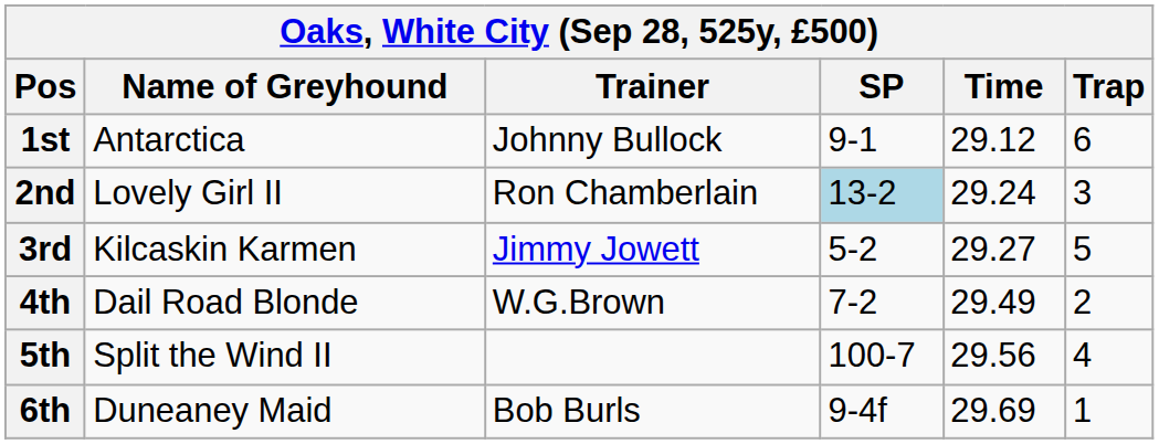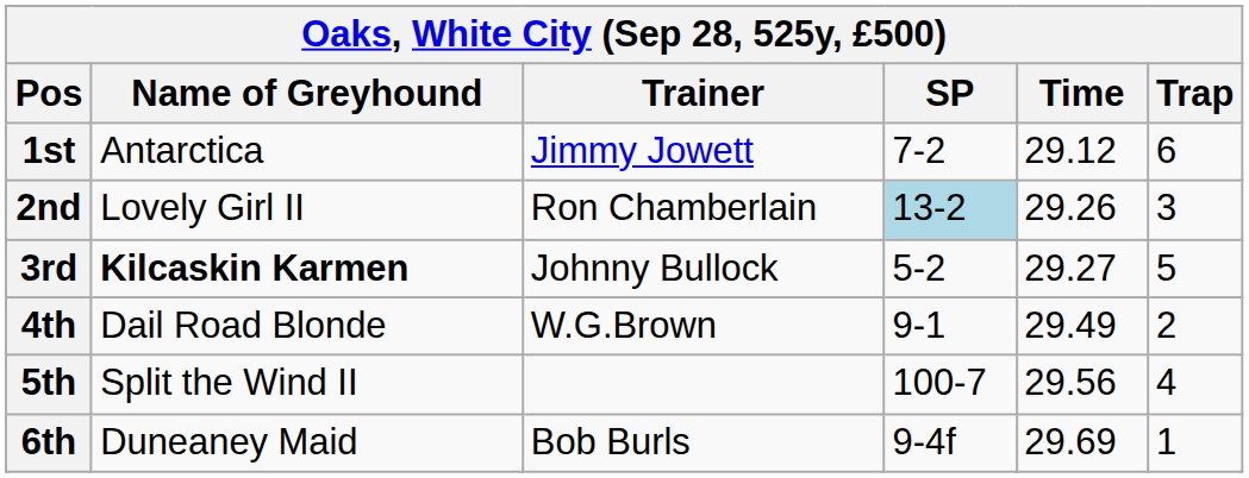 <table class="wikitable">
 <tr>
 <th colspan="6"><a href='#'>Oaks</a>, <a href='#'>White City</a> (Sep 28, 525y, £500)</th>
 </tr>
 <tr>
 <th width=30>Pos</th>
 <th width=180>Name of Greyhound</th>
 <th width=150>Trainer</th>
 <th width=50>SP</th>
 <th width=50>Time</th>
 <th width=30>Trap</th>
 </tr>
 <tr>
 <th>1st</th>
 <td>Antarctica</td>
-<td>Johnny Bullock</td>
-<td>9-1</td>
+<td><a href='#'>Jimmy Jowett</a></td>
+<td>7-2</td>
 <td>29.12</td>
 <td>6</td>
 </tr>
 <tr>
 <th>2nd</th>
 <td>Lovely Girl II</td>
 <td>Ron Chamberlain</td>
 <td style="background: lightblue;">13-2</td>
-<td>29.24</td>
+<td>29.26</td>
 <td>3</td>
 </tr>
 <tr>
 <th>3rd</th>
-<td>Kilcaskin Karmen</td>
-<td><a href='#'>Jimmy Jowett</a></td>
+<td><strong>Kilcaskin Karmen</strong></td>
+<td>Johnny Bullock</td>
 <td>5-2</td>
 <td>29.27</td>
 <td>5</td>
 </tr>
 <tr>
 <th>4th</th>
 <td>Dail Road Blonde</td>
 <td>W.G.Brown</td>
-<td>7-2</td>
+<td>9-1</td>
 <td>29.49</td>
 <td>2</td>
 </tr>
 <tr>
 <th>5th</th>
 <td>Split the Wind II</td>
 <td></td>
 <td>100-7</td>
 <td>29.56</td>
 <td>4</td>
 </tr>
 <tr>
 <th>6th</th>
 <td>Duneaney Maid</td>
 <td>Bob Burls</td>
 <td>9-4f</td>
 <td>29.69</td>
 <td>1</td>
 </tr>
 </table>
